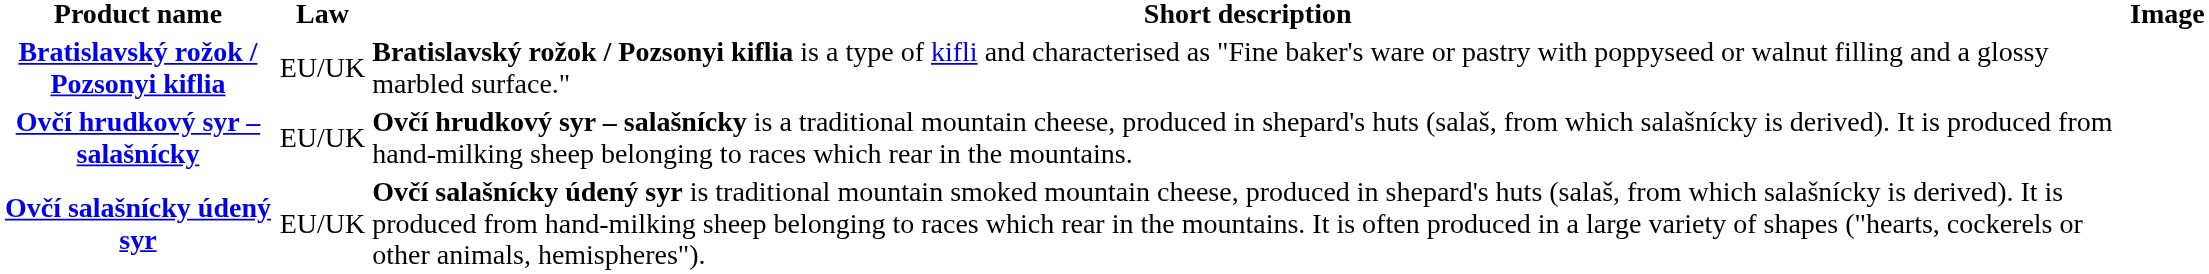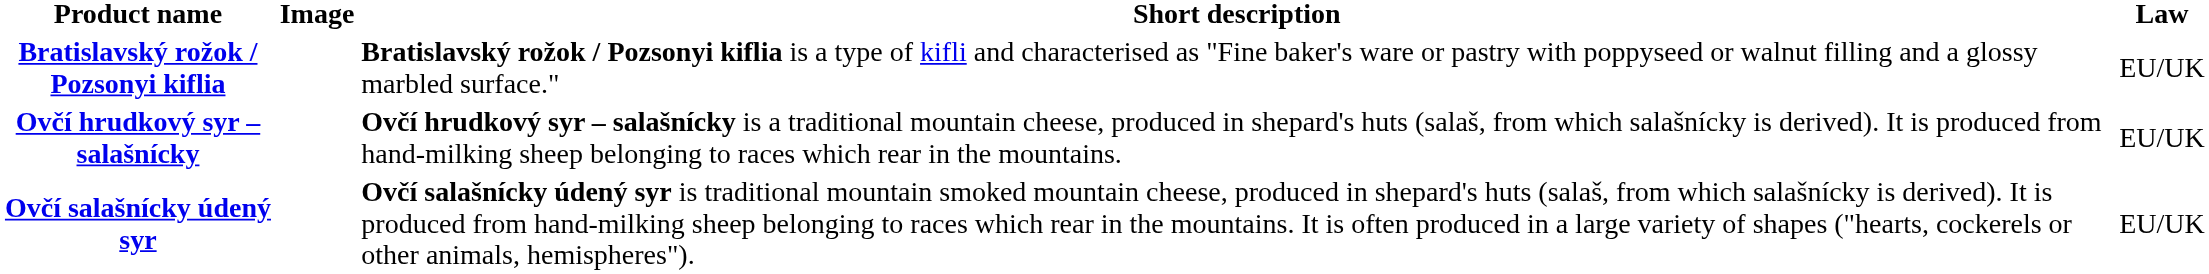 <table>
 <tr>
 <th>Product name</th>
+<th>Image</th>
+<th>Short description</th>
 <th>Law</th>
-<th>Short description</th>
-<th>Image</th>
 </tr>
 <tr>
 <th><a href='#'>Bratislavský rožok / Pozsonyi kiflia</a></th>
+<td></td>
+<td><strong>Bratislavský rožok / Pozsonyi kiflia</strong> is a type of <a href='#'>kifli</a> and characterised as "Fine baker's ware or pastry with poppyseed or walnut filling and a glossy marbled surface."</td>
 <td>EU/UK</td>
-<td><strong>Bratislavský rožok / Pozsonyi kiflia</strong> is a type of <a href='#'>kifli</a> and characterised as "Fine baker's ware or pastry with poppyseed or walnut filling and a glossy marbled surface."</td>
-<td></td>
 </tr>
 <tr>
 <th><a href='#'>Ovčí hrudkový syr – salašnícky</a></th>
+<td></td>
+<td><strong>Ovčí hrudkový syr – salašnícky</strong> is a traditional mountain cheese, produced in shepard's huts (salaš, from which salašnícky is derived). It is produced from hand-milking sheep belonging to races which rear in the mountains.</td>
 <td>EU/UK</td>
-<td><strong>Ovčí hrudkový syr – salašnícky</strong> is a traditional mountain cheese, produced in shepard's huts (salaš, from which salašnícky is derived). It is produced from hand-milking sheep belonging to races which rear in the mountains.</td>
-<td></td>
 </tr>
 <tr>
 <th><a href='#'>Ovčí salašnícky údený syr</a></th>
+<td></td>
+<td><strong>Ovčí salašnícky údený syr</strong> is traditional mountain smoked mountain cheese, produced in shepard's huts (salaš, from which salašnícky is derived). It is produced from hand-milking sheep belonging to races which rear in the mountains. It is often produced in a large variety of shapes ("hearts, cockerels or other animals, hemispheres").</td>
 <td>EU/UK</td>
-<td><strong>Ovčí salašnícky údený syr</strong> is traditional mountain smoked mountain cheese, produced in shepard's huts (salaš, from which salašnícky is derived). It is produced from hand-milking sheep belonging to races which rear in the mountains. It is often produced in a large variety of shapes ("hearts, cockerels or other animals, hemispheres").</td>
-<td></td>
 </tr>
 </table>
